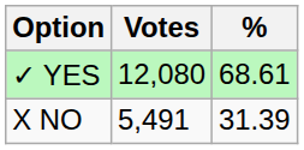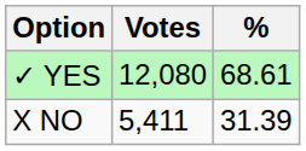 <table class="wikitable">
 <tr>
 <th>Option</th>
 <th>Votes</th>
 <th>%</th>
 </tr>
 <tr>
 <td style=background:#bbf8be>✓ YES</td>
 <td style=background:#bbf8be>12,080</td>
 <td style=background:#bbf8be>68.61</td>
 </tr>
 <tr>
 <td>X NO</td>
-<td>5,491</td>
+<td>5,411</td>
 <td>31.39</td>
 </tr>
 </table>
